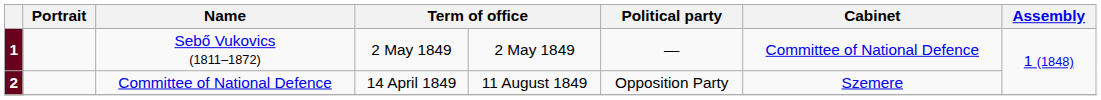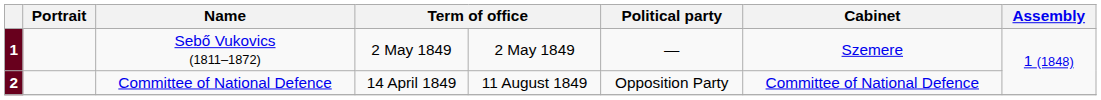 <table class="wikitable" style="width:90%; text-align:center;">
 <tr>
 <th></th>
 <th>Portrait</th>
 <th>Name<br></th>
 <th colspan=2>Term of office</th>
 <th>Political party</th>
 <th>Cabinet</th>
 <th><a href='#'>Assembly</a><br></th>
 </tr>
 <tr>
 <th style="background-color:#68001D; color:white">1</th>
 <td></td>
 <td><a href='#'>Sebő Vukovics</a><br><small>(1811–1872)</small></td>
 <td>2 May 1849</td>
 <td>2 May 1849</td>
 <td>—</td>
-<td><a href='#'>Committee of National Defence</a></td>
+<td><a href='#'>Szemere</a></td>
 <td rowspan="2"><a href='#'>1 <small>(1848)</small></a></td>
 </tr>
 <tr>
 <th style="background-color:#68001D; color:white">2</th>
 <td></td>
 <td><a href='#'>Committee of National Defence</a></td>
 <td>14 April 1849</td>
 <td>11 August 1849</td>
 <td>Opposition Party</td>
-<td><a href='#'>Szemere</a></td>
+<td><a href='#'>Committee of National Defence</a></td>
 </tr>
 <tr>
 </tr>
 </table>
